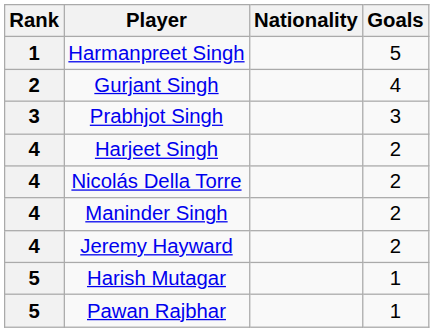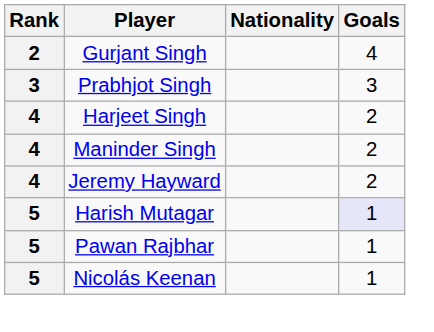 <table class="wikitable sortable" style="text-align:center">
 <tr>
 <th>Rank</th>
 <th>Player</th>
 <th>Nationality</th>
 <th>Goals</th>
-</tr>
-<tr>
-<th>1</th>
-<td><a href='#'>Harmanpreet Singh</a></td>
-<td></td>
-<td>5</td>
 </tr>
 <tr>
 <th>2</th>
 <td><a href='#'>Gurjant Singh</a></td>
 <td></td>
 <td>4</td>
 </tr>
 <tr>
 <th>3</th>
 <td><a href='#'>Prabhjot Singh</a></td>
 <td></td>
 <td>3</td>
 </tr>
 <tr>
 <th>4</th>
 <td><a href='#'>Harjeet Singh</a></td>
 <td></td>
 <td>2</td>
 </tr>
 <tr>
 <th>4</th>
-<td><a href='#'>Nicolás Della Torre</a></td>
-<td></td>
-<td>2</td>
-</tr>
-<tr>
-<th>4</th>
 <td><a href='#'>Maninder Singh</a></td>
 <td></td>
 <td>2</td>
 </tr>
 <tr>
 <th>4</th>
 <td><a href='#'>Jeremy Hayward</a></td>
 <td></td>
 <td>2</td>
 </tr>
 <tr>
 <th>5</th>
 <td><a href='#'>Harish Mutagar</a></td>
 <td></td>
-<td>1</td>
+<td style="background: lavender;">1</td>
 </tr>
 <tr>
 <th>5</th>
 <td><a href='#'>Pawan Rajbhar</a></td>
 <td></td>
 <td>1</td>
 </tr>
+<tr>
+<th>5</th>
+<td><a href='#'>Nicolás Keenan</a></td>
+<td></td>
+<td>1</td>
+</tr>
 </table>
